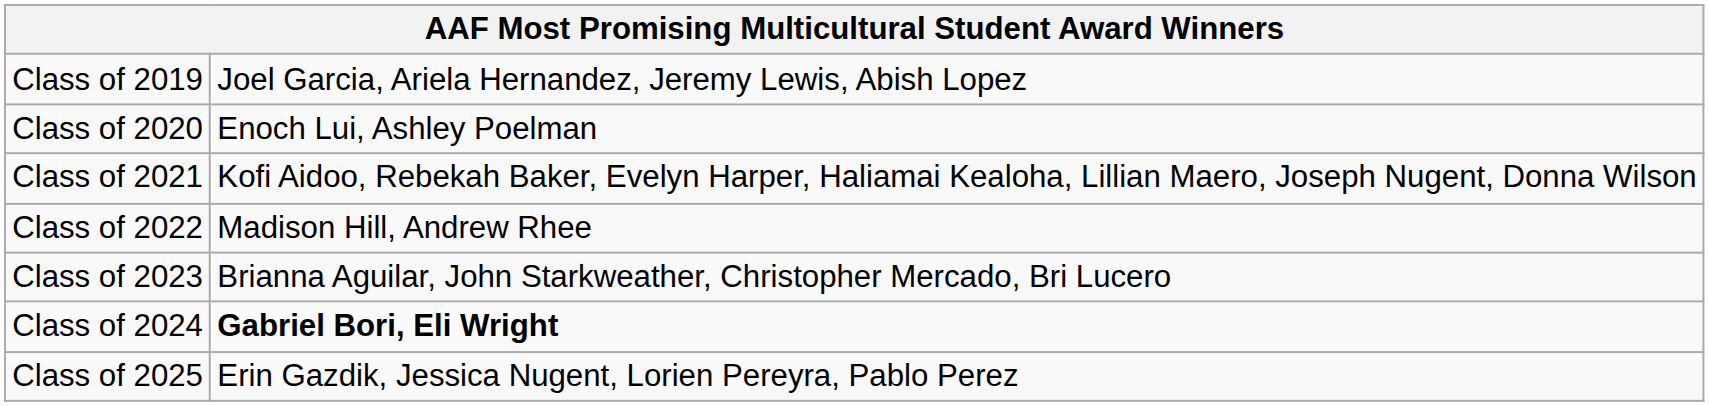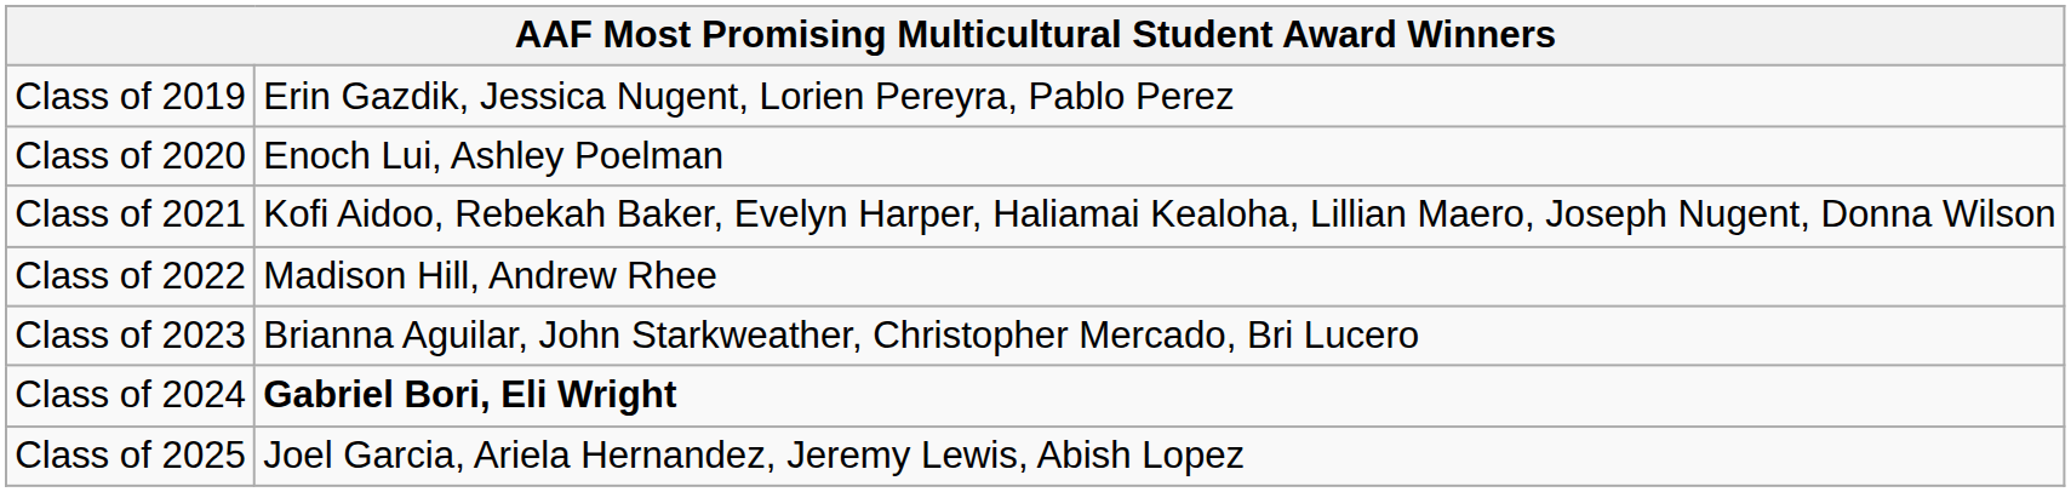 <table class="wikitable">
 <tr>
 <th colspan="2">AAF Most Promising Multicultural Student Award Winners</th>
 </tr>
 <tr>
 <td>Class of 2019</td>
-<td>Joel Garcia, Ariela Hernandez, Jeremy Lewis, Abish Lopez</td>
+<td>Erin Gazdik, Jessica Nugent, Lorien Pereyra, Pablo Perez</td>
 </tr>
 <tr>
 <td>Class of 2020</td>
 <td>Enoch Lui, Ashley Poelman</td>
 </tr>
 <tr>
 <td>Class of 2021</td>
 <td>Kofi Aidoo, Rebekah Baker, Evelyn Harper, Haliamai Kealoha, Lillian Maero, Joseph Nugent, Donna Wilson</td>
 </tr>
 <tr>
 <td>Class of 2022</td>
 <td>Madison Hill, Andrew Rhee</td>
 </tr>
 <tr>
 <td>Class of 2023</td>
 <td>Brianna Aguilar, John Starkweather, Christopher Mercado, Bri Lucero</td>
 </tr>
 <tr>
 <td>Class of 2024</td>
 <td><strong>Gabriel Bori, Eli Wright</strong></td>
 </tr>
 <tr>
 <td>Class of 2025</td>
-<td>Erin Gazdik, Jessica Nugent, Lorien Pereyra, Pablo Perez</td>
+<td>Joel Garcia, Ariela Hernandez, Jeremy Lewis, Abish Lopez</td>
 </tr>
 </table>
